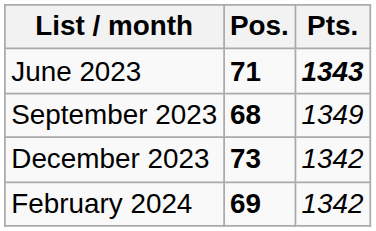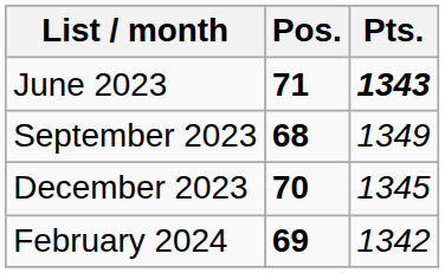 <table class="wikitable">
 <tr>
 <th>List / month</th>
 <th>Pos.</th>
 <th>Pts.</th>
 </tr>
 <tr>
 <td>June 2023</td>
 <td><strong>71</strong></td>
 <td><strong><em>1343</em></strong></td>
 </tr>
 <tr>
 <td>September 2023</td>
 <td><strong>68</strong></td>
 <td><em>1349</em></td>
 </tr>
 <tr>
 <td>December 2023</td>
-<td><strong>73</strong></td>
-<td><em>1342</em></td>
+<td><strong>70</strong></td>
+<td><em>1345</em></td>
 </tr>
 <tr>
 <td>February 2024</td>
 <td><strong>69</strong></td>
 <td><em>1342</em></td>
 </tr>
 </table>
